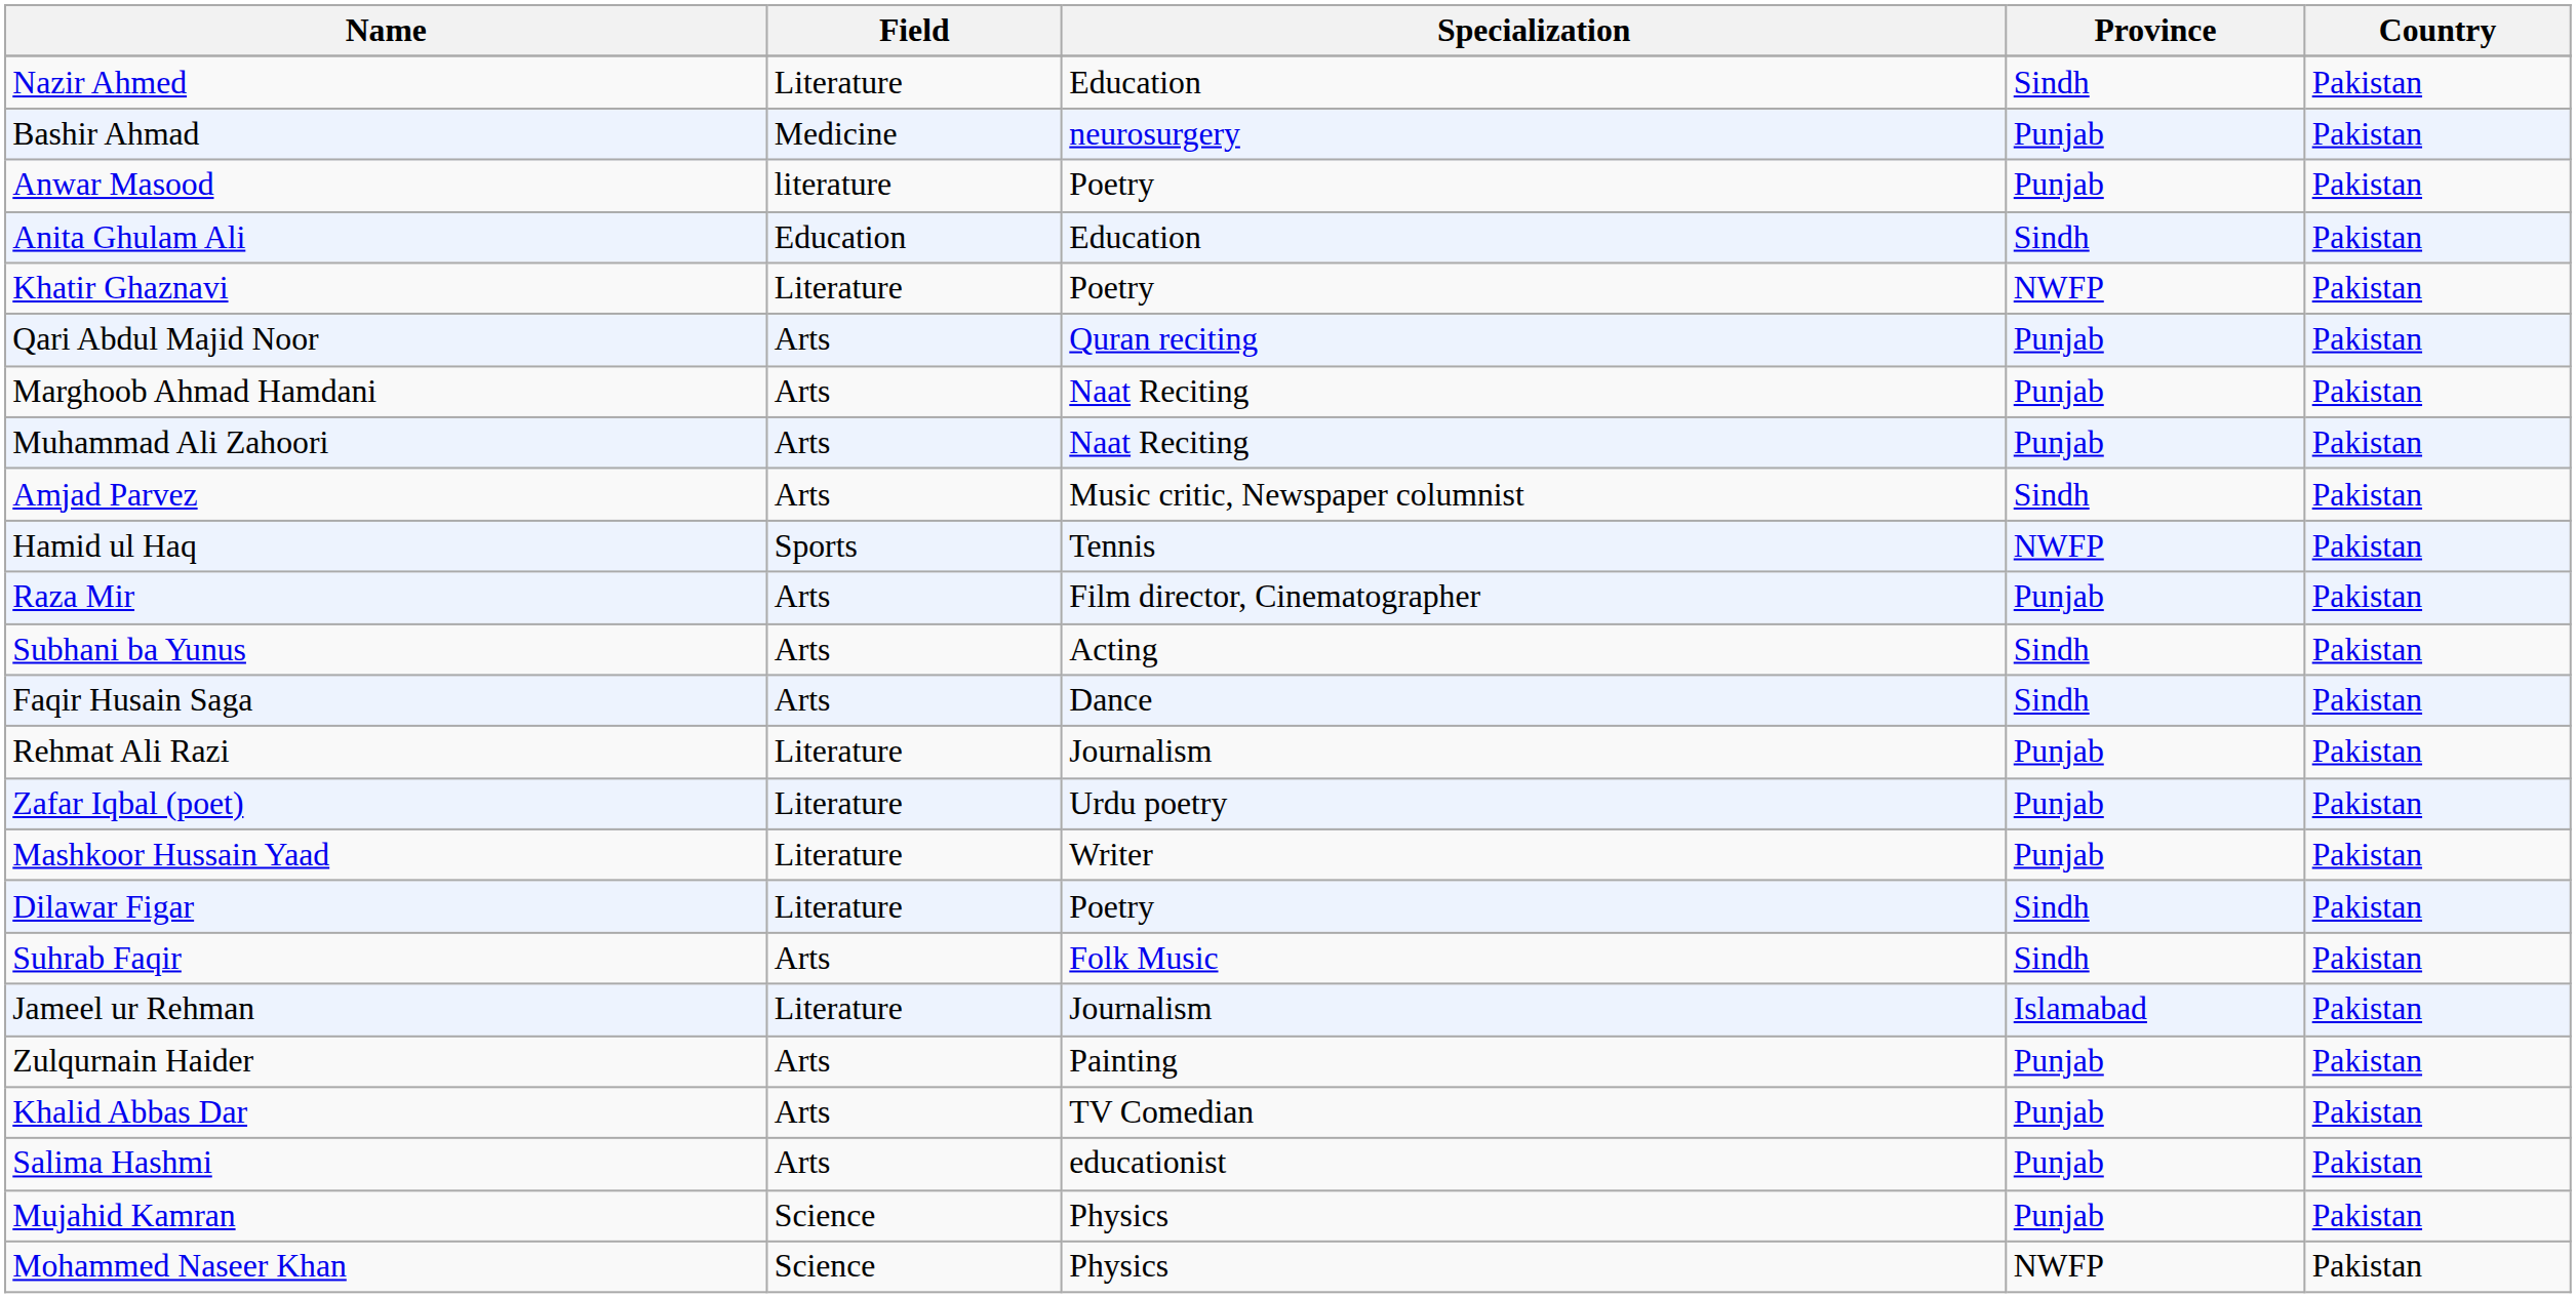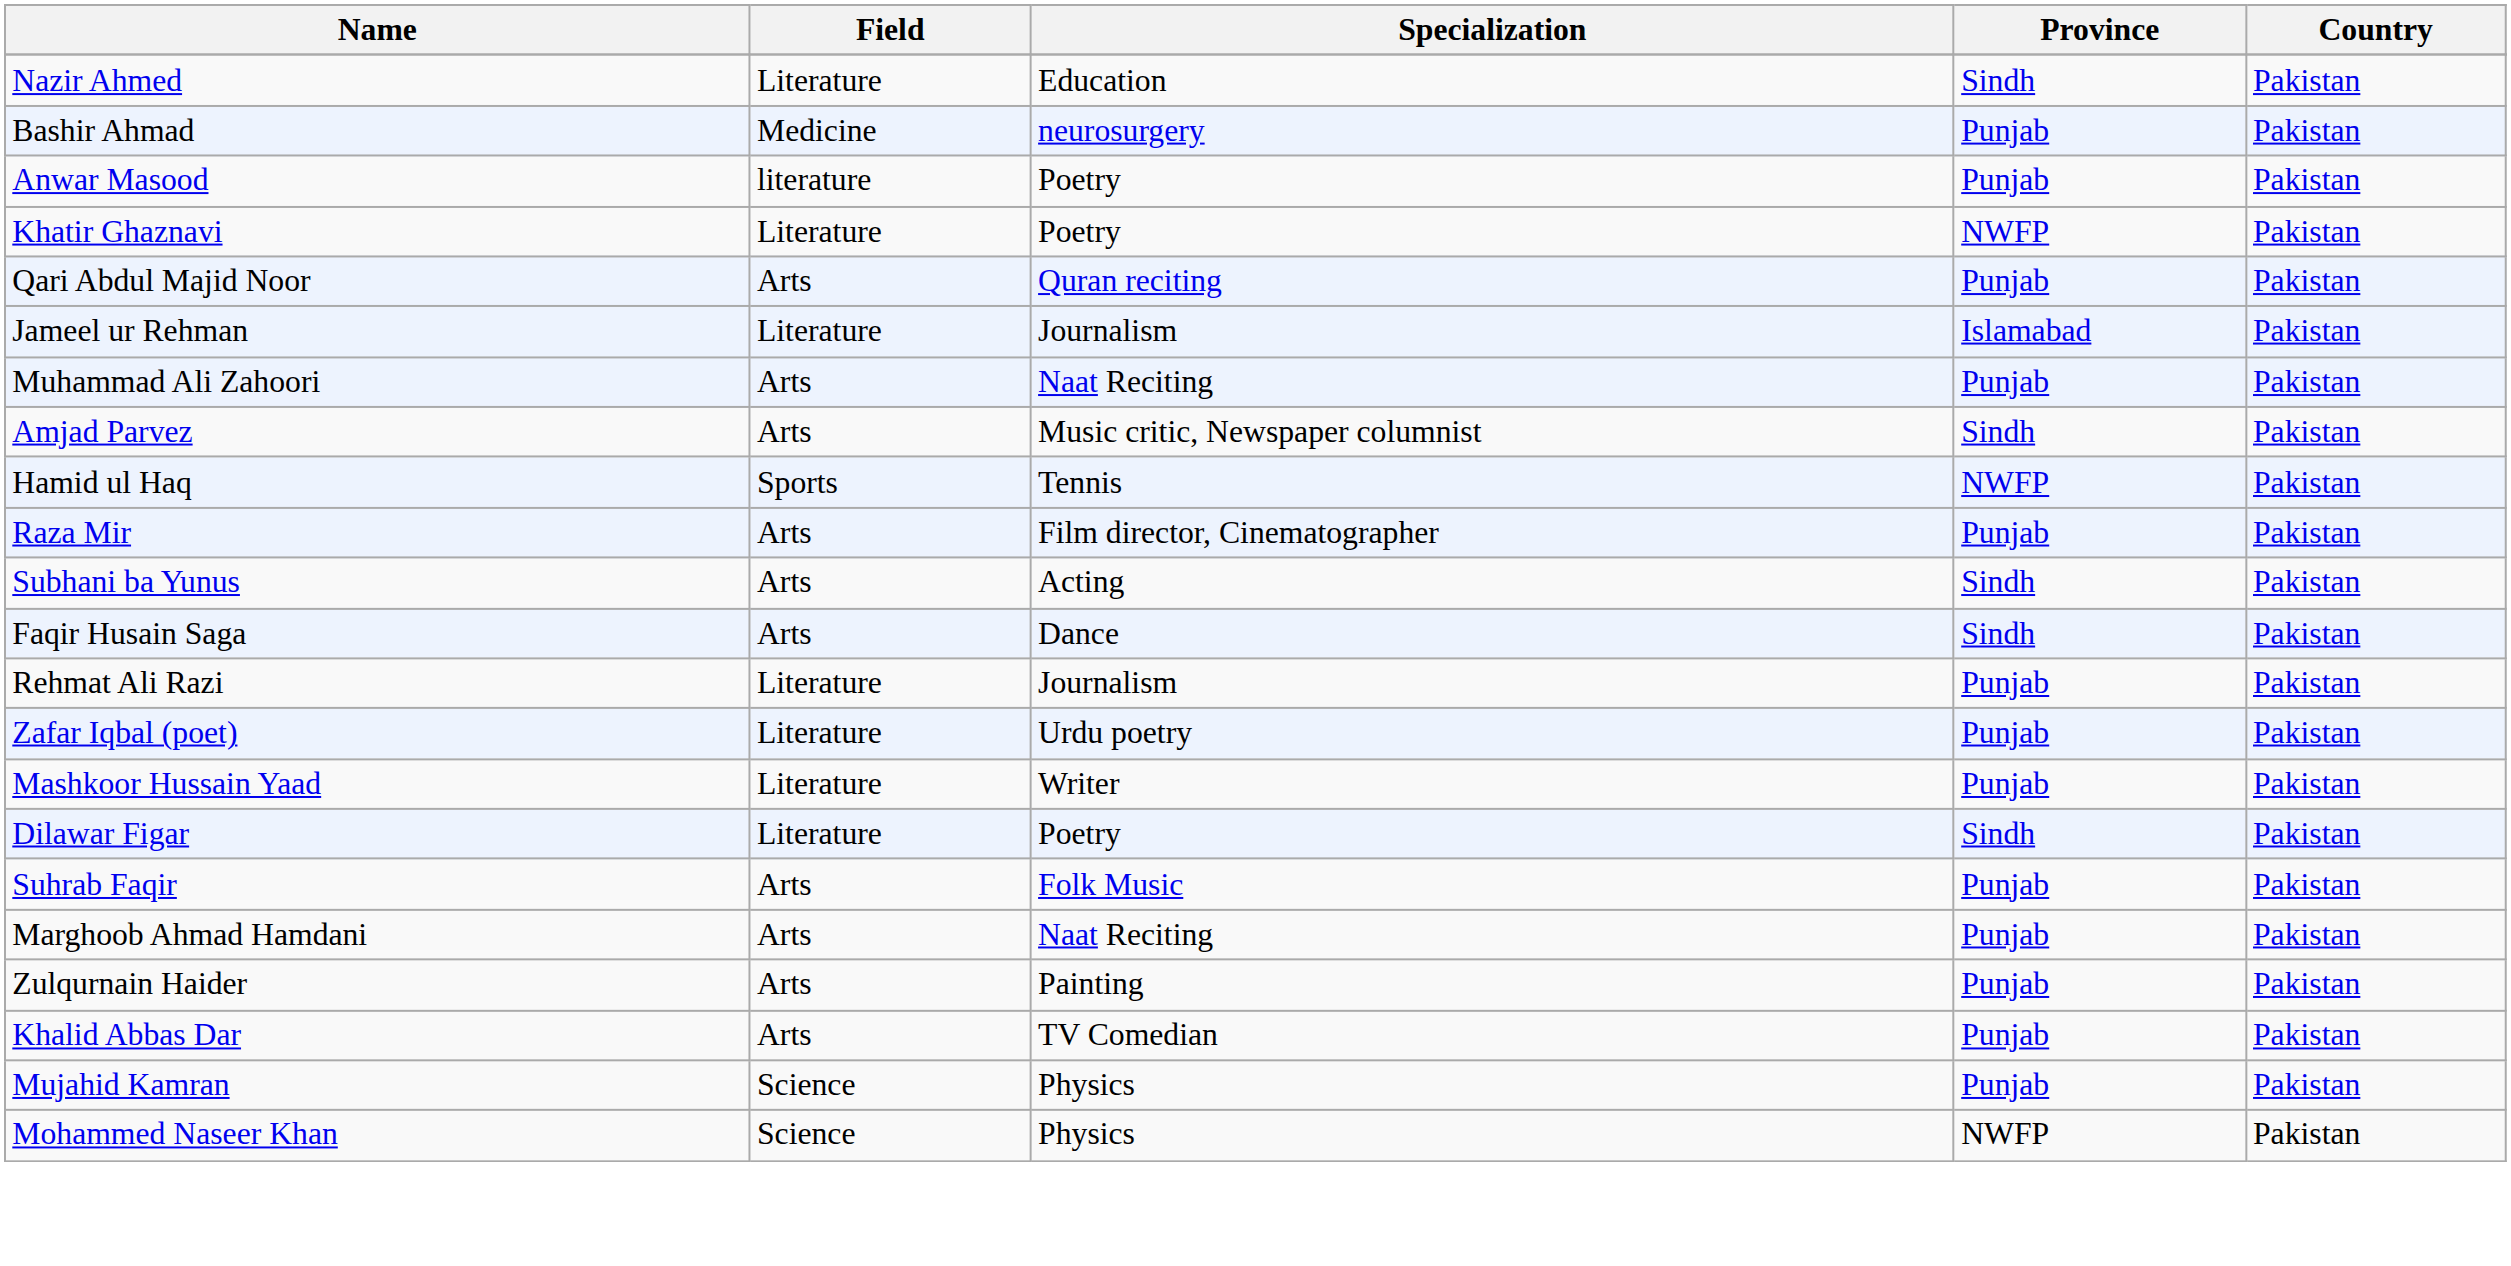 <table class="wikitable sortable" width="100%">
 <tr>
 <th>Name</th>
 <th>Field</th>
 <th>Specialization</th>
 <th>Province</th>
 <th>Country</th>
 </tr>
 <tr bgcolor=#edf3fe>
 </tr>
 <tr>
 <td><a href='#'>Nazir Ahmed</a></td>
 <td>Literature</td>
 <td>Education</td>
 <td><a href='#'>Sindh</a></td>
 <td><a href='#'>Pakistan</a></td>
 </tr>
 <tr bgcolor=#edf3fe>
 <td>Bashir Ahmad</td>
 <td>Medicine</td>
 <td><a href='#'>neurosurgery</a></td>
 <td><a href='#'>Punjab</a></td>
 <td><a href='#'>Pakistan</a></td>
 </tr>
 <tr>
 <td><a href='#'>Anwar Masood</a></td>
 <td>literature</td>
 <td>Poetry</td>
 <td><a href='#'>Punjab</a></td>
 <td><a href='#'>Pakistan</a></td>
 </tr>
-<tr bgcolor=#edf3fe>
-<td><a href='#'>Anita Ghulam Ali</a></td>
-<td>Education</td>
-<td>Education</td>
-<td><a href='#'>Sindh</a></td>
-<td><a href='#'>Pakistan</a></td>
-</tr>
 <tr>
 <td><a href='#'>Khatir Ghaznavi</a></td>
 <td>Literature</td>
 <td>Poetry</td>
 <td><a href='#'>NWFP</a></td>
 <td><a href='#'>Pakistan</a></td>
 </tr>
 <tr |- bgcolor=#edf3fe>
 <td>Qari Abdul Majid Noor</td>
 <td>Arts</td>
 <td><a href='#'>Quran reciting</a></td>
 <td><a href='#'>Punjab</a></td>
 <td><a href='#'>Pakistan</a></td>
 </tr>
-<tr>
-<td>Marghoob Ahmad Hamdani</td>
-<td>Arts</td>
-<td><a href='#'>Naat</a> Reciting</td>
-<td><a href='#'>Punjab</a></td>
+<tr bgcolor=#edf3fe>
+<td>Jameel ur Rehman</td>
+<td>Literature</td>
+<td>Journalism</td>
+<td><a href='#'>Islamabad</a></td>
 <td><a href='#'>Pakistan</a></td>
 </tr>
 <tr bgcolor=#edf3fe>
 <td>Muhammad Ali Zahoori</td>
 <td>Arts</td>
 <td><a href='#'>Naat</a> Reciting</td>
 <td><a href='#'>Punjab</a></td>
 <td><a href='#'>Pakistan</a></td>
 </tr>
 <tr>
 <td><a href='#'>Amjad Parvez</a></td>
 <td>Arts</td>
 <td>Music critic, Newspaper columnist</td>
 <td><a href='#'>Sindh</a></td>
 <td><a href='#'>Pakistan</a></td>
 </tr>
 <tr bgcolor=#edf3fe>
 <td>Hamid ul Haq</td>
 <td>Sports</td>
 <td>Tennis</td>
 <td><a href='#'>NWFP</a></td>
 <td><a href='#'>Pakistan</a></td>
 </tr>
 <tr bgcolor=#edf3fe>
 <td><a href='#'>Raza Mir</a></td>
 <td>Arts</td>
 <td>Film director, Cinematographer</td>
 <td><a href='#'>Punjab</a></td>
 <td><a href='#'>Pakistan</a></td>
 </tr>
 <tr>
 <td><a href='#'>Subhani ba Yunus</a></td>
 <td>Arts</td>
 <td>Acting</td>
 <td><a href='#'>Sindh</a></td>
 <td><a href='#'>Pakistan</a></td>
 </tr>
 <tr bgcolor=#edf3fe>
 <td>Faqir Husain Saga</td>
 <td>Arts</td>
 <td>Dance</td>
 <td><a href='#'>Sindh</a></td>
 <td><a href='#'>Pakistan</a></td>
 </tr>
 <tr>
 <td>Rehmat Ali Razi</td>
 <td>Literature</td>
 <td>Journalism</td>
 <td><a href='#'>Punjab</a></td>
 <td><a href='#'>Pakistan</a></td>
 </tr>
 <tr bgcolor=#edf3fe>
 <td><a href='#'>Zafar Iqbal (poet)</a></td>
 <td>Literature</td>
 <td>Urdu poetry</td>
 <td><a href='#'>Punjab</a></td>
 <td><a href='#'>Pakistan</a></td>
 </tr>
 <tr>
 <td><a href='#'>Mashkoor Hussain Yaad</a></td>
 <td>Literature</td>
 <td>Writer</td>
 <td><a href='#'>Punjab</a></td>
 <td><a href='#'>Pakistan</a></td>
 </tr>
 <tr bgcolor=#edf3fe>
 <td><a href='#'>Dilawar Figar</a></td>
 <td>Literature</td>
 <td>Poetry</td>
 <td><a href='#'>Sindh</a></td>
 <td><a href='#'>Pakistan</a></td>
 </tr>
 <tr>
 <td><a href='#'>Suhrab Faqir</a></td>
 <td>Arts</td>
 <td><a href='#'>Folk Music</a></td>
-<td><a href='#'>Sindh</a></td>
+<td><a href='#'>Punjab</a></td>
 <td><a href='#'>Pakistan</a></td>
 </tr>
-<tr bgcolor=#edf3fe>
-<td>Jameel ur Rehman</td>
-<td>Literature</td>
-<td>Journalism</td>
-<td><a href='#'>Islamabad</a></td>
+<tr>
+<td>Marghoob Ahmad Hamdani</td>
+<td>Arts</td>
+<td><a href='#'>Naat</a> Reciting</td>
+<td><a href='#'>Punjab</a></td>
 <td><a href='#'>Pakistan</a></td>
 </tr>
 <tr>
 <td>Zulqurnain Haider</td>
 <td>Arts</td>
 <td>Painting</td>
 <td><a href='#'>Punjab</a></td>
 <td><a href='#'>Pakistan</a></td>
 </tr>
 <tr>
 <td><a href='#'>Khalid Abbas Dar</a></td>
 <td>Arts</td>
 <td>TV Comedian</td>
-<td><a href='#'>Punjab</a></td>
-<td><a href='#'>Pakistan</a></td>
-</tr>
-<tr>
-<td><a href='#'>Salima Hashmi</a></td>
-<td>Arts</td>
-<td>educationist</td>
 <td><a href='#'>Punjab</a></td>
 <td><a href='#'>Pakistan</a></td>
 </tr>
 <tr>
 <td><a href='#'>Mujahid Kamran</a></td>
 <td>Science</td>
 <td>Physics</td>
 <td><a href='#'>Punjab</a></td>
 <td><a href='#'>Pakistan</a></td>
 </tr>
 <tr>
 <td><a href='#'>Mohammed Naseer Khan</a></td>
 <td>Science</td>
 <td>Physics</td>
 <td>NWFP</td>
 <td>Pakistan</td>
 </tr>
 </table>
